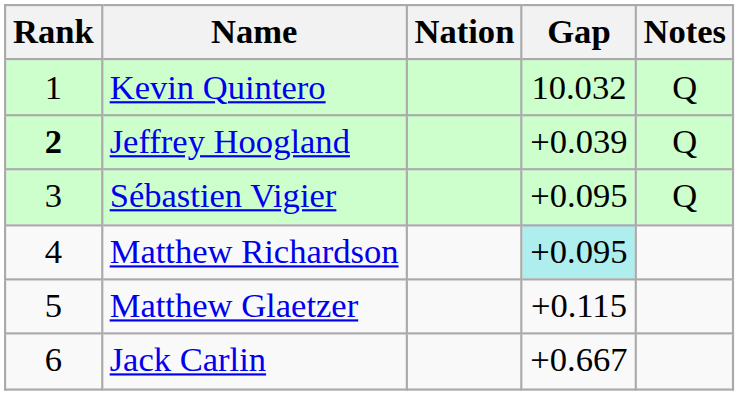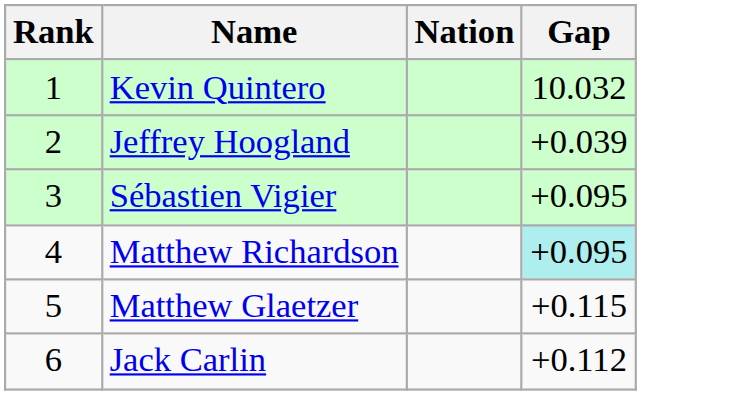 <table class="wikitable sortable" style="text-align:center">
 <tr>
 <th>Rank</th>
 <th>Name</th>
 <th>Nation</th>
 <th>Gap</th>
-<th>Notes</th>
 </tr>
 <tr bgcolor=ccffcc>
 <td>1</td>
 <td align=left><a href='#'>Kevin Quintero</a></td>
 <td align=left></td>
 <td>10.032</td>
-<td>Q</td>
 </tr>
 <tr bgcolor=ccffcc>
-<td><strong>2</strong></td>
+<td>2</td>
 <td align=left><a href='#'>Jeffrey Hoogland</a></td>
 <td align=left></td>
 <td>+0.039</td>
-<td>Q</td>
 </tr>
 <tr bgcolor=ccffcc>
 <td>3</td>
 <td align=left><a href='#'>Sébastien Vigier</a></td>
 <td align=left></td>
 <td>+0.095</td>
-<td>Q</td>
 </tr>
 <tr>
 <td>4</td>
 <td align=left><a href='#'>Matthew Richardson</a></td>
 <td align=left></td>
 <td style="background: paleturquoise;">+0.095</td>
-<td></td>
 </tr>
 <tr>
 <td>5</td>
 <td align=left><a href='#'>Matthew Glaetzer</a></td>
 <td align=left></td>
 <td>+0.115</td>
-<td></td>
 </tr>
 <tr>
 <td>6</td>
 <td align=left><a href='#'>Jack Carlin</a></td>
 <td align=left></td>
-<td>+0.667</td>
-<td></td>
+<td>+0.112</td>
 </tr>
 </table>
